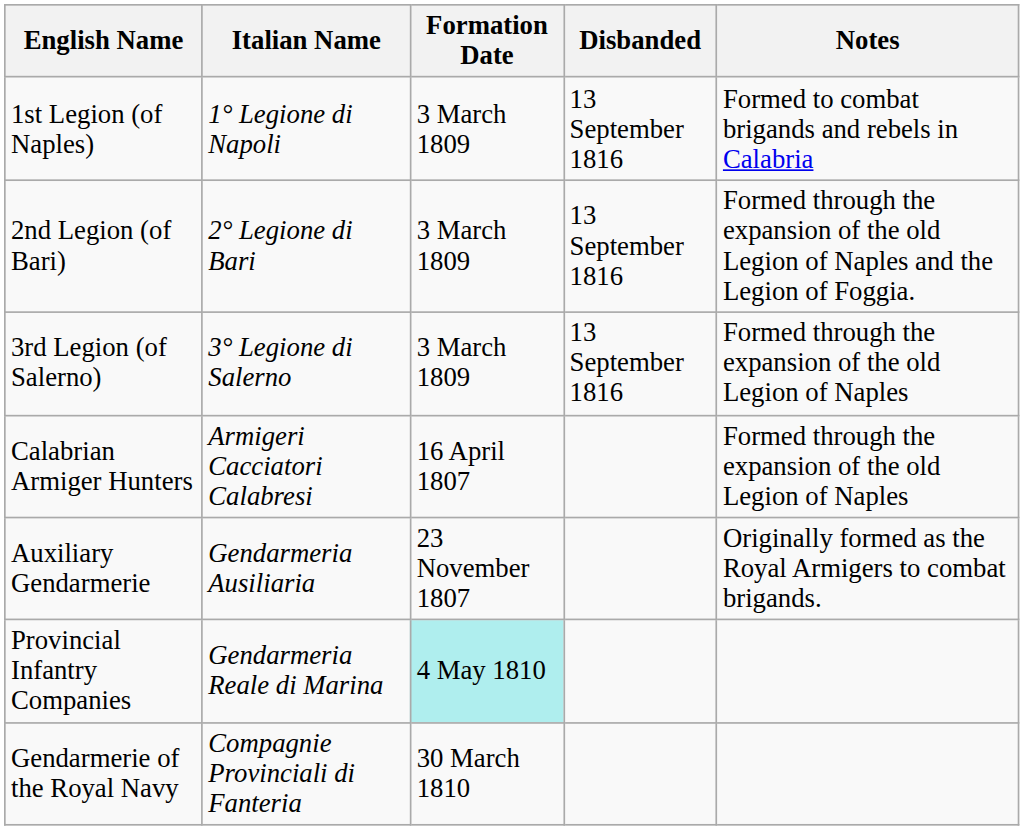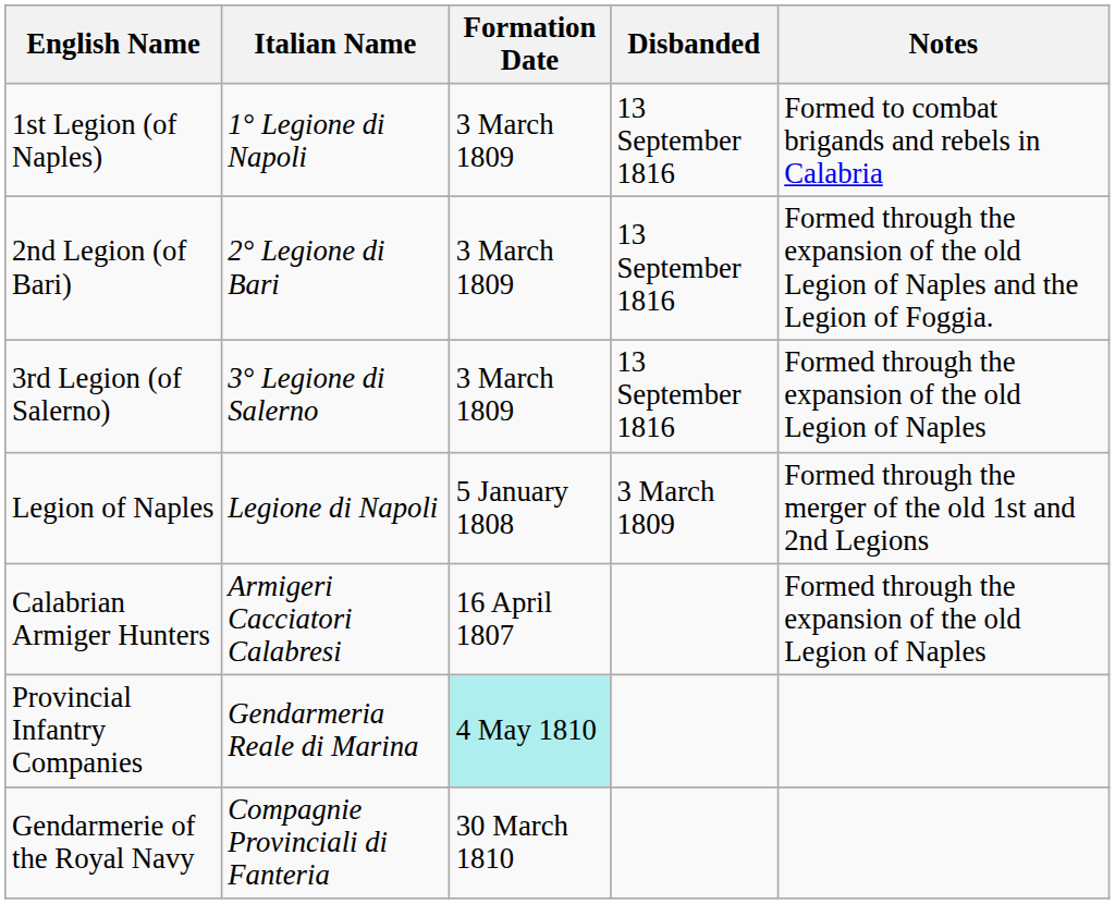 <table class="wikitable sortable">
 <tr>
 <th>English Name</th>
 <th>Italian Name</th>
 <th>Formation Date</th>
 <th>Disbanded</th>
 <th>Notes</th>
 </tr>
 <tr>
 <td>1st Legion (of Naples)</td>
 <td><em>1° Legione di Napoli</em></td>
 <td>3 March 1809</td>
 <td>13 September 1816</td>
 <td>Formed to combat brigands and rebels in <a href='#'>Calabria</a></td>
 </tr>
 <tr>
 <td>2nd Legion (of Bari)</td>
 <td><em>2° Legione di Bari</em></td>
 <td>3 March 1809</td>
 <td>13 September 1816</td>
 <td>Formed through the expansion of the old Legion of Naples and the Legion of Foggia.</td>
 </tr>
 <tr>
 <td>3rd Legion (of Salerno)</td>
 <td><em>3° Legione di Salerno</em></td>
 <td>3 March 1809</td>
 <td>13 September 1816</td>
 <td>Formed through the expansion of the old Legion of Naples</td>
 </tr>
 <tr>
+<td>Legion of Naples</td>
+<td><em>Legione di Napoli</em></td>
+<td>5 January 1808</td>
+<td>3 March 1809</td>
+<td>Formed through the merger of the old 1st and 2nd Legions</td>
+</tr>
+<tr>
 <td>Calabrian Armiger Hunters</td>
 <td><em>Armigeri Cacciatori Calabresi</em></td>
 <td>16 April 1807</td>
 <td></td>
 <td>Formed through the expansion of the old Legion of Naples</td>
-</tr>
-<tr>
-<td>Auxiliary Gendarmerie</td>
-<td><em>Gendarmeria Ausiliaria</em></td>
-<td>23 November 1807</td>
-<td></td>
-<td>Originally formed as the Royal Armigers to combat brigands.</td>
 </tr>
 <tr>
 <td>Provincial Infantry Companies</td>
 <td><em>Gendarmeria Reale di Marina</em></td>
 <td style="background: paleturquoise;">4 May 1810</td>
 <td></td>
 <td></td>
 </tr>
 <tr>
 <td>Gendarmerie of the Royal Navy</td>
 <td><em>Compagnie Provinciali di Fanteria</em></td>
 <td>30 March 1810</td>
 <td></td>
 <td></td>
 </tr>
 </table>
